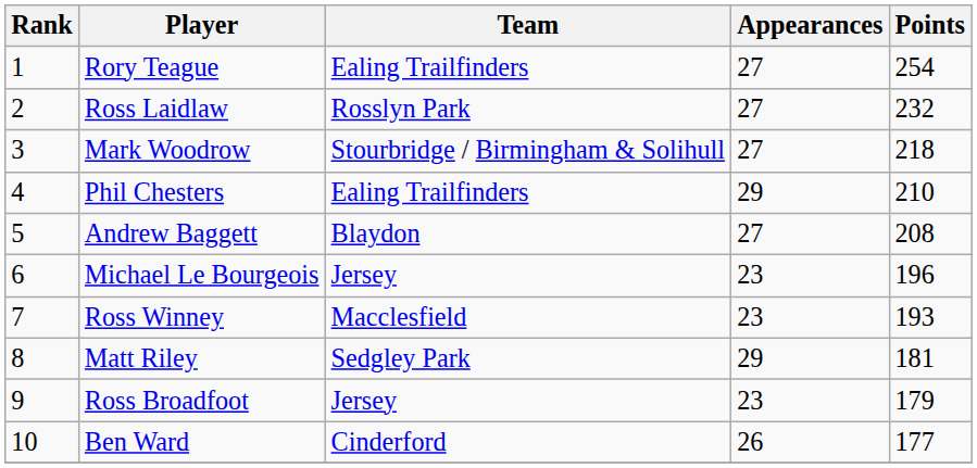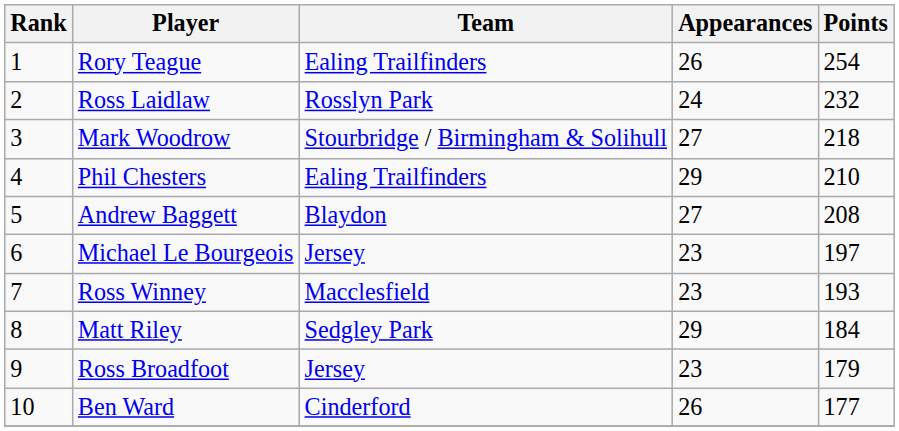 <table class="wikitable">
 <tr>
 <th>Rank</th>
 <th>Player</th>
 <th>Team</th>
 <th>Appearances</th>
 <th>Points</th>
 </tr>
 <tr>
 <td>1</td>
 <td> <a href='#'>Rory Teague</a></td>
 <td><a href='#'>Ealing Trailfinders</a></td>
-<td>27</td>
+<td>26</td>
 <td>254</td>
 </tr>
 <tr>
 <td>2</td>
 <td> <a href='#'>Ross Laidlaw</a></td>
 <td><a href='#'>Rosslyn Park</a></td>
-<td>27</td>
+<td>24</td>
 <td>232</td>
 </tr>
 <tr>
 <td>3</td>
 <td> <a href='#'>Mark Woodrow</a></td>
 <td><a href='#'>Stourbridge</a> / <a href='#'>Birmingham & Solihull</a></td>
 <td>27</td>
 <td>218</td>
 </tr>
 <tr>
 <td>4</td>
 <td> <a href='#'>Phil Chesters</a></td>
 <td><a href='#'>Ealing Trailfinders</a></td>
 <td>29</td>
 <td>210</td>
 </tr>
 <tr>
 <td>5</td>
 <td> <a href='#'>Andrew Baggett</a></td>
 <td><a href='#'>Blaydon</a></td>
 <td>27</td>
 <td>208</td>
 </tr>
 <tr>
 <td>6</td>
 <td> <a href='#'>Michael Le Bourgeois</a></td>
 <td><a href='#'>Jersey</a></td>
 <td>23</td>
-<td>196</td>
+<td>197</td>
 </tr>
 <tr>
 <td>7</td>
 <td> <a href='#'>Ross Winney</a></td>
 <td><a href='#'>Macclesfield</a></td>
 <td>23</td>
 <td>193</td>
 </tr>
 <tr>
 <td>8</td>
 <td> <a href='#'>Matt Riley</a></td>
 <td><a href='#'>Sedgley Park</a></td>
 <td>29</td>
-<td>181</td>
+<td>184</td>
 </tr>
 <tr>
 <td>9</td>
 <td> <a href='#'>Ross Broadfoot</a></td>
 <td><a href='#'>Jersey</a></td>
 <td>23</td>
 <td>179</td>
 </tr>
 <tr>
 <td>10</td>
 <td> <a href='#'>Ben Ward</a></td>
 <td><a href='#'>Cinderford</a></td>
 <td>26</td>
 <td>177</td>
 </tr>
 <tr>
 </tr>
 </table>
